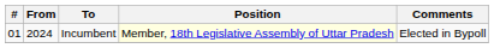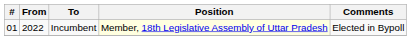 <table class="wikitable sortable">
 <tr>
 <th>#</th>
 <th>From</th>
 <th>To</th>
 <th>Position</th>
 <th>Comments</th>
 </tr>
 <tr>
 <td>01</td>
-<td>2024</td>
+<td>2022</td>
 <td>Incumbent</td>
 <td style="background: lightyellow;">Member, <a href='#'>18th Legislative Assembly of Uttar Pradesh</a></td>
 <td>Elected in Bypoll</td>
 </tr>
 <tr>
 </tr>
 </table>
